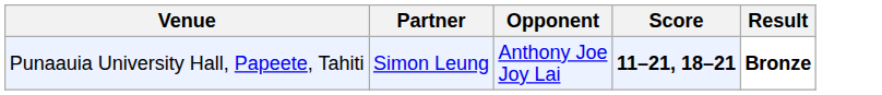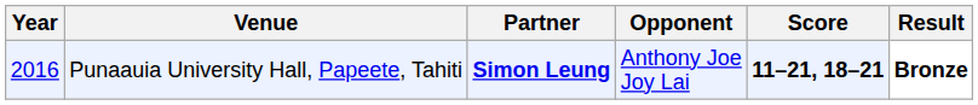 <table class="sortable wikitable" style="font-size: 90%;">
 <tr>
+<th>Year</th>
 <th>Venue</th>
 <th>Partner</th>
 <th>Opponent</th>
 <th>Score</th>
 <th>Result</th>
 </tr>
 <tr style="background:#ECF2FF">
+<td align="center"><a href='#'>2016</a></td>
 <td align="left">Punaauia University Hall, <a href='#'>Papeete</a>, Tahiti</td>
-<td align="left"> <a href='#'>Simon Leung</a></td>
+<td align="left"><strong> <a href='#'>Simon Leung</a></strong></td>
 <td align="left"> <a href='#'>Anthony Joe</a><br> <a href='#'>Joy Lai</a></td>
 <td align="left"><strong>11–21, 18–21</strong></td>
 <td style="text-align:left; background:white"> <strong>Bronze</strong></td>
 </tr>
 </table>
